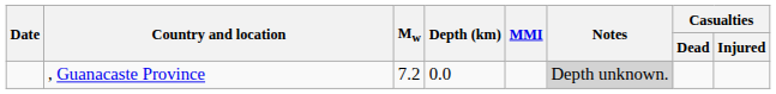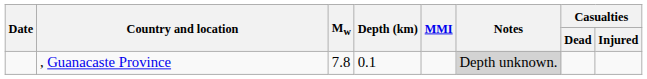 <table class="wikitable sortable sort-under" style="border:1px black; margin-left:1em;">
 <tr>
 <th rowspan="2"><small>Date</small></th>
 <th rowspan="2" style="width: 310px"><small>Country and location</small></th>
 <th rowspan="2"><small>M<sub>w</sub></small></th>
 <th rowspan="2"><small>Depth (km)</small></th>
 <th rowspan="2"><small><a href='#'>MMI</a></small></th>
 <th rowspan="2" class="unsortable"><small>Notes</small></th>
 <th colspan="2"><small>Casualties</small></th>
 </tr>
 <tr>
 <th><small>Dead</small></th>
 <th><small>Injured</small></th>
 </tr>
 <tr>
 <td></td>
 <td>, <a href='#'>Guanacaste Province</a></td>
-<td>7.2</td>
-<td>0.0</td>
+<td>7.8</td>
+<td>0.1</td>
 <td></td>
 <td style="background: lightgrey;">Depth unknown.</td>
 <td></td>
 <td></td>
 </tr>
 </table>
